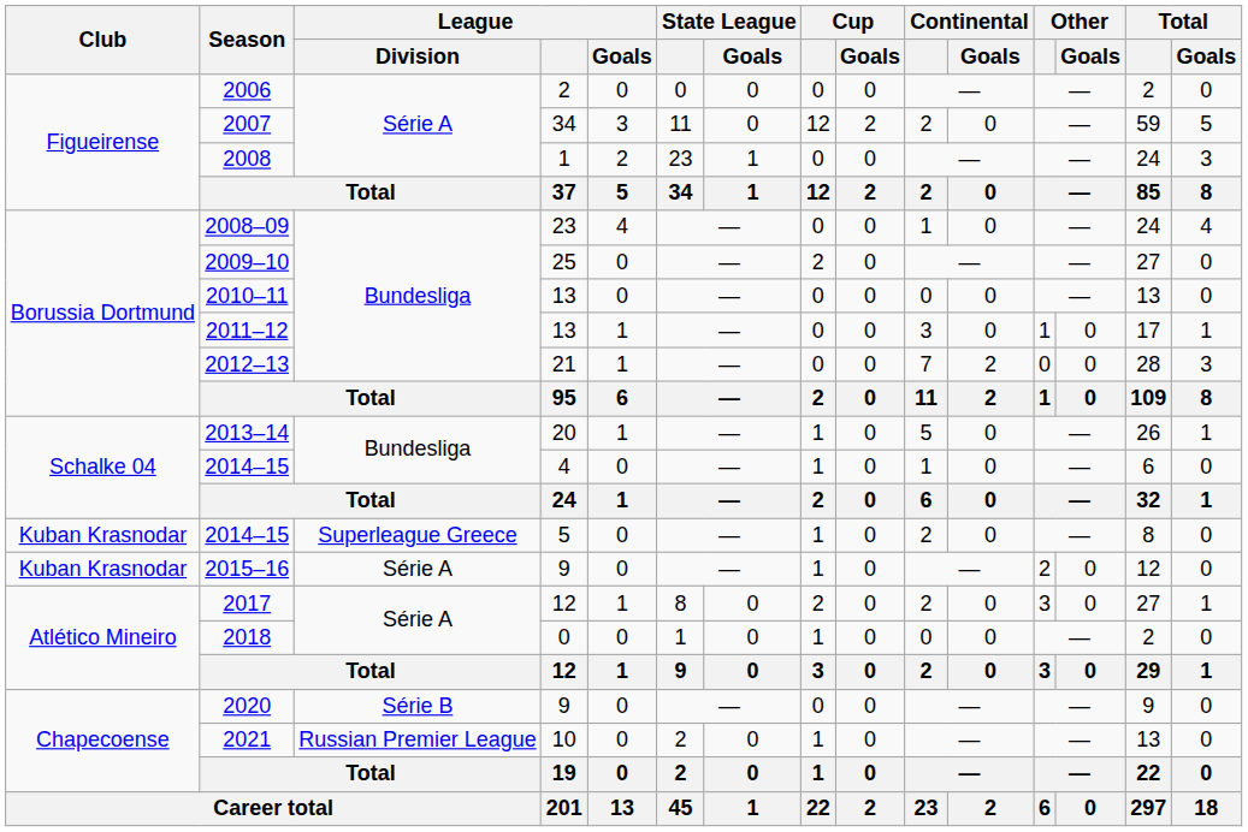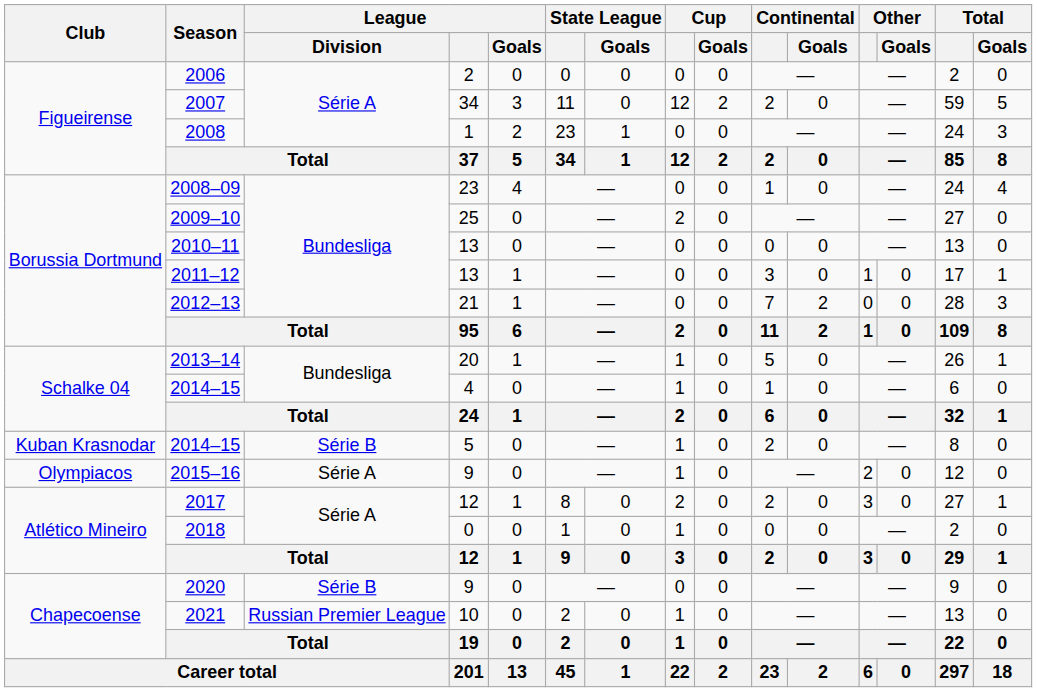 <table class="wikitable" style="text-align:center">
 <tr>
 <th rowspan="2">Club</th>
 <th rowspan="2">Season</th>
 <th colspan="3">League</th>
 <th colspan="2">State League</th>
 <th colspan="2">Cup</th>
 <th colspan="2">Continental</th>
 <th colspan="2">Other</th>
 <th colspan="2">Total</th>
 </tr>
 <tr>
 <th>Division</th>
 <th></th>
 <th>Goals</th>
 <th></th>
 <th>Goals</th>
 <th></th>
 <th>Goals</th>
 <th></th>
 <th>Goals</th>
 <th></th>
 <th>Goals</th>
 <th></th>
 <th>Goals</th>
 </tr>
 <tr>
 <td rowspan="4"><a href='#'>Figueirense</a></td>
 <td><a href='#'>2006</a></td>
 <td rowspan="3"><a href='#'>Série A</a></td>
 <td>2</td>
 <td>0</td>
 <td>0</td>
 <td>0</td>
 <td>0</td>
 <td>0</td>
 <td colspan="2">—</td>
 <td colspan="2">—</td>
 <td>2</td>
 <td>0</td>
 </tr>
 <tr>
 <td><a href='#'>2007</a></td>
 <td>34</td>
 <td>3</td>
 <td>11</td>
 <td>0</td>
 <td>12</td>
 <td>2</td>
 <td>2</td>
 <td>0</td>
 <td colspan="2">—</td>
 <td>59</td>
 <td>5</td>
 </tr>
 <tr>
 <td><a href='#'>2008</a></td>
 <td>1</td>
 <td>2</td>
 <td>23</td>
 <td>1</td>
 <td>0</td>
 <td>0</td>
 <td colspan="2">—</td>
 <td colspan="2">—</td>
 <td>24</td>
 <td>3</td>
 </tr>
 <tr>
 <th colspan="2">Total</th>
 <th>37</th>
 <th>5</th>
 <th>34</th>
 <th>1</th>
 <th>12</th>
 <th>2</th>
 <th>2</th>
 <th>0</th>
 <th colspan="2">—</th>
 <th>85</th>
 <th>8</th>
 </tr>
 <tr>
 <td rowspan="6"><a href='#'>Borussia Dortmund</a></td>
 <td><a href='#'>2008–09</a></td>
 <td rowspan="5"><a href='#'>Bundesliga</a></td>
 <td>23</td>
 <td>4</td>
 <td colspan="2">—</td>
 <td>0</td>
 <td>0</td>
 <td>1</td>
 <td>0</td>
 <td colspan="2">—</td>
 <td>24</td>
 <td>4</td>
 </tr>
 <tr>
 <td><a href='#'>2009–10</a></td>
 <td>25</td>
 <td>0</td>
 <td colspan="2">—</td>
 <td>2</td>
 <td>0</td>
 <td colspan="2">—</td>
 <td colspan="2">—</td>
 <td>27</td>
 <td>0</td>
 </tr>
 <tr>
 <td><a href='#'>2010–11</a></td>
 <td>13</td>
 <td>0</td>
 <td colspan="2">—</td>
 <td>0</td>
 <td>0</td>
 <td>0</td>
 <td>0</td>
 <td colspan="2">—</td>
 <td>13</td>
 <td>0</td>
 </tr>
 <tr>
 <td><a href='#'>2011–12</a></td>
 <td>13</td>
 <td>1</td>
 <td colspan="2">—</td>
 <td>0</td>
 <td>0</td>
 <td>3</td>
 <td>0</td>
 <td>1</td>
 <td>0</td>
 <td>17</td>
 <td>1</td>
 </tr>
 <tr>
 <td><a href='#'>2012–13</a></td>
 <td>21</td>
 <td>1</td>
 <td colspan="2">—</td>
 <td>0</td>
 <td>0</td>
 <td>7</td>
 <td>2</td>
 <td>0</td>
 <td>0</td>
 <td>28</td>
 <td>3</td>
 </tr>
 <tr>
 <th colspan="2">Total</th>
 <th>95</th>
 <th>6</th>
 <th colspan="2">—</th>
 <th>2</th>
 <th>0</th>
 <th>11</th>
 <th>2</th>
 <th>1</th>
 <th>0</th>
 <th>109</th>
 <th>8</th>
 </tr>
 <tr>
 <td rowspan="3"><a href='#'>Schalke 04</a></td>
 <td><a href='#'>2013–14</a></td>
 <td rowspan="2">Bundesliga</td>
 <td>20</td>
 <td>1</td>
 <td colspan="2">—</td>
 <td>1</td>
 <td>0</td>
 <td>5</td>
 <td>0</td>
 <td colspan="2">—</td>
 <td>26</td>
 <td>1</td>
 </tr>
 <tr>
 <td><a href='#'>2014–15</a></td>
 <td>4</td>
 <td>0</td>
 <td colspan="2">—</td>
 <td>1</td>
 <td>0</td>
 <td>1</td>
 <td>0</td>
 <td colspan="2">—</td>
 <td>6</td>
 <td>0</td>
 </tr>
 <tr>
 <th colspan="2">Total</th>
 <th>24</th>
 <th>1</th>
 <th colspan="2">—</th>
 <th>2</th>
 <th>0</th>
 <th>6</th>
 <th>0</th>
 <th colspan="2">—</th>
 <th>32</th>
 <th>1</th>
 </tr>
 <tr>
 <td><a href='#'>Kuban Krasnodar</a></td>
 <td><a href='#'>2014–15</a></td>
-<td><a href='#'>Superleague Greece</a></td>
+<td><a href='#'>Série B</a></td>
 <td>5</td>
 <td>0</td>
 <td colspan="2">—</td>
 <td>1</td>
 <td>0</td>
 <td>2</td>
 <td>0</td>
 <td colspan="2">—</td>
 <td>8</td>
 <td>0</td>
 </tr>
 <tr>
-<td><a href='#'>Kuban Krasnodar</a></td>
+<td><a href='#'>Olympiacos</a></td>
 <td><a href='#'>2015–16</a></td>
 <td>Série A</td>
 <td>9</td>
 <td>0</td>
 <td colspan="2">—</td>
 <td>1</td>
 <td>0</td>
 <td colspan="2">—</td>
 <td>2</td>
 <td>0</td>
 <td>12</td>
 <td>0</td>
 </tr>
 <tr>
 <td rowspan="3"><a href='#'>Atlético Mineiro</a></td>
 <td><a href='#'>2017</a></td>
 <td rowspan="2">Série A</td>
 <td>12</td>
 <td>1</td>
 <td>8</td>
 <td>0</td>
 <td>2</td>
 <td>0</td>
 <td>2</td>
 <td>0</td>
 <td>3</td>
 <td>0</td>
 <td>27</td>
 <td>1</td>
 </tr>
 <tr>
 <td><a href='#'>2018</a></td>
 <td>0</td>
 <td>0</td>
 <td>1</td>
 <td>0</td>
 <td>1</td>
 <td>0</td>
 <td>0</td>
 <td>0</td>
 <td colspan="2">—</td>
 <td>2</td>
 <td>0</td>
 </tr>
 <tr>
 <th colspan="2">Total</th>
 <th>12</th>
 <th>1</th>
 <th>9</th>
 <th>0</th>
 <th>3</th>
 <th>0</th>
 <th>2</th>
 <th>0</th>
 <th>3</th>
 <th>0</th>
 <th>29</th>
 <th>1</th>
 </tr>
 <tr>
 <td rowspan="3"><a href='#'>Chapecoense</a></td>
 <td><a href='#'>2020</a></td>
 <td><a href='#'>Série B</a></td>
 <td>9</td>
 <td>0</td>
 <td colspan="2">—</td>
 <td>0</td>
 <td>0</td>
 <td colspan="2">—</td>
 <td colspan="2">—</td>
 <td>9</td>
 <td>0</td>
 </tr>
 <tr>
 <td><a href='#'>2021</a></td>
 <td><a href='#'>Russian Premier League</a></td>
 <td>10</td>
 <td>0</td>
 <td>2</td>
 <td>0</td>
 <td>1</td>
 <td>0</td>
 <td colspan="2">—</td>
 <td colspan="2">—</td>
 <td>13</td>
 <td>0</td>
 </tr>
 <tr>
 <th colspan="2">Total</th>
 <th>19</th>
 <th>0</th>
 <th>2</th>
 <th>0</th>
 <th>1</th>
 <th>0</th>
 <th colspan="2">—</th>
 <th colspan="2">—</th>
 <th>22</th>
 <th>0</th>
 </tr>
 <tr>
 <th colspan="3">Career total</th>
 <th>201</th>
 <th>13</th>
 <th>45</th>
 <th>1</th>
 <th>22</th>
 <th>2</th>
 <th>23</th>
 <th>2</th>
 <th>6</th>
 <th>0</th>
 <th>297</th>
 <th>18</th>
 </tr>
 </table>
